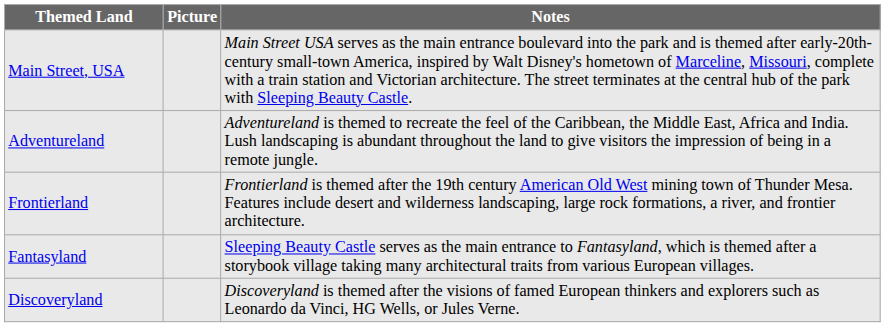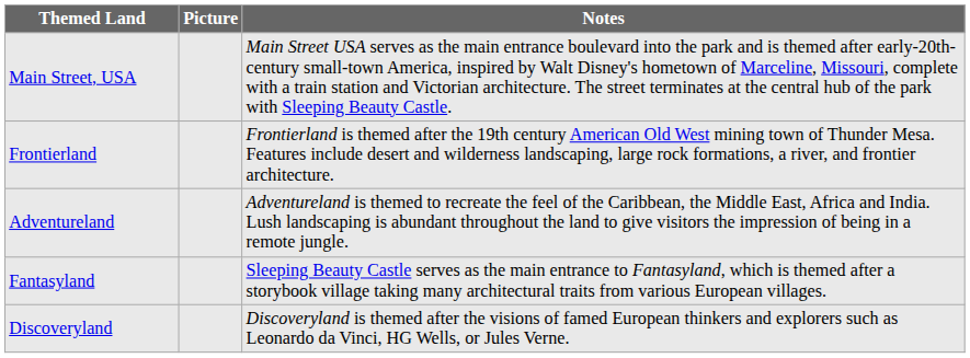 <table class=wikitable>
 <tr>
 <th scope="col" style="background:#666; color:#fff; width:150px;">Themed Land</th>
 <th scope="col" style="background:#666; color:#fff;">Picture</th>
 <th scope="col" style="background:#666; color:#fff;">Notes</th>
 </tr>
 <tr style="background:#e9e9e9;">
 <td><a href='#'>Main Street, USA</a></td>
 <td> </td>
 <td><em>Main Street USA</em> serves as the main entrance boulevard into the park and is themed after early-20th-century small-town America, inspired by Walt Disney's hometown of <a href='#'>Marceline</a>, <a href='#'>Missouri</a>, complete with a train station and Victorian architecture. The street terminates at the central hub of the park with <a href='#'>Sleeping Beauty Castle</a>.</td>
 </tr>
 <tr style="background:#e9e9e9;">
+<td><a href='#'>Frontierland</a></td>
+<td></td>
+<td><em>Frontierland</em> is themed after the 19th century <a href='#'>American Old West</a> mining town of Thunder Mesa. Features include desert and wilderness landscaping, large rock formations, a river, and frontier architecture.</td>
+</tr>
+<tr style="background:#e9e9e9;">
 <td><a href='#'>Adventureland</a></td>
 <td></td>
 <td><em>Adventureland</em> is themed to recreate the feel of the Caribbean, the Middle East, Africa and India. Lush landscaping is abundant throughout the land to give visitors the impression of being in a remote jungle.</td>
-</tr>
-<tr style="background:#e9e9e9;">
-<td><a href='#'>Frontierland</a></td>
-<td></td>
-<td><em>Frontierland</em> is themed after the 19th century <a href='#'>American Old West</a> mining town of Thunder Mesa. Features include desert and wilderness landscaping, large rock formations, a river, and frontier architecture.</td>
 </tr>
 <tr style="background:#e9e9e9;">
 <td><a href='#'>Fantasyland</a></td>
 <td></td>
 <td><a href='#'>Sleeping Beauty Castle</a> serves as the main entrance to <em>Fantasyland</em>, which is themed after a storybook village taking many architectural traits from various European villages.</td>
 </tr>
 <tr style="background:#e9e9e9;">
 <td><a href='#'>Discoveryland</a></td>
 <td></td>
 <td><em>Discoveryland</em> is themed after the visions of famed European thinkers and explorers such as Leonardo da Vinci, HG Wells, or Jules Verne.</td>
 </tr>
 </table>
